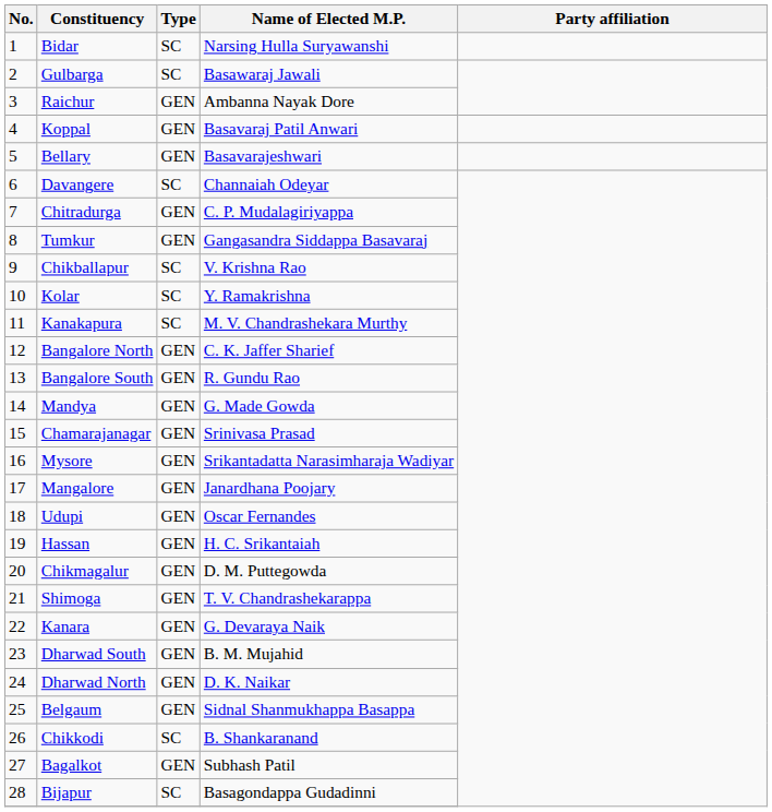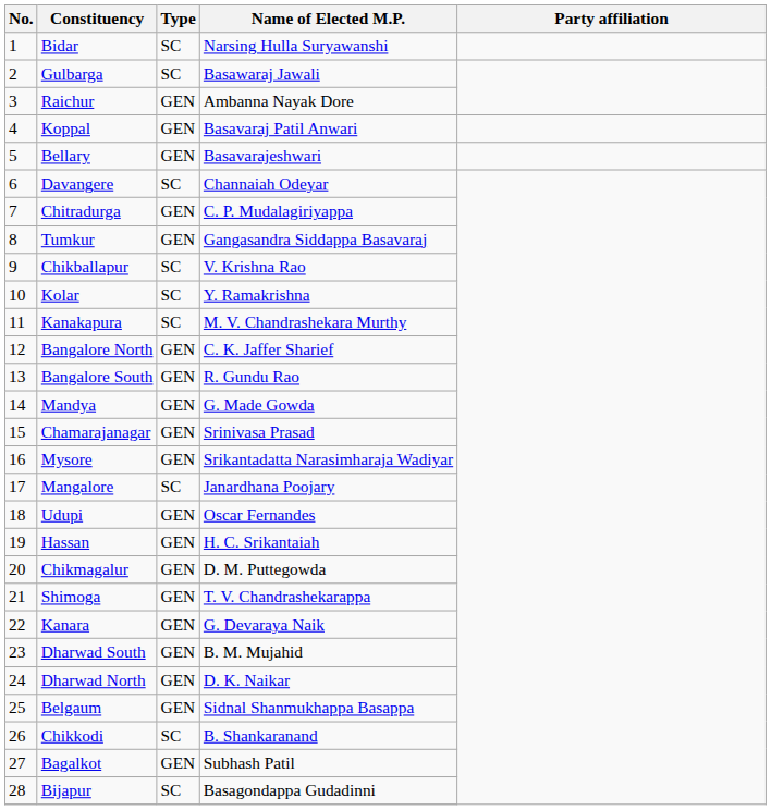 <table class="wikitable" style="font-size:95%;">
 <tr>
 <th>No.</th>
 <th>Constituency</th>
 <th>Type</th>
 <th>Name of Elected M.P.</th>
 <th colspan="2" style="width:18em">Party affiliation</th>
 </tr>
 <tr>
 <td>1</td>
 <td><a href='#'>Bidar</a></td>
 <td>SC</td>
 <td><a href='#'>Narsing Hulla Suryawanshi</a></td>
 <td></td>
 </tr>
 <tr>
 <td>2</td>
 <td><a href='#'>Gulbarga</a></td>
 <td>SC</td>
 <td><a href='#'>Basawaraj Jawali</a></td>
 </tr>
 <tr>
 <td>3</td>
 <td><a href='#'>Raichur</a></td>
 <td>GEN</td>
 <td>Ambanna Nayak Dore</td>
 </tr>
 <tr>
 <td>4</td>
 <td><a href='#'>Koppal</a></td>
 <td>GEN</td>
 <td><a href='#'>Basavaraj Patil Anwari</a></td>
 <td></td>
 </tr>
 <tr>
 <td>5</td>
 <td><a href='#'>Bellary</a></td>
 <td>GEN</td>
 <td><a href='#'>Basavarajeshwari</a></td>
 <td></td>
 </tr>
 <tr>
 <td>6</td>
 <td><a href='#'>Davangere</a></td>
 <td>SC</td>
 <td><a href='#'>Channaiah Odeyar</a></td>
 </tr>
 <tr>
 <td>7</td>
 <td><a href='#'>Chitradurga</a></td>
 <td>GEN</td>
 <td><a href='#'>C. P. Mudalagiriyappa</a></td>
 </tr>
 <tr>
 <td>8</td>
 <td><a href='#'>Tumkur</a></td>
 <td>GEN</td>
 <td><a href='#'>Gangasandra Siddappa Basavaraj</a></td>
 </tr>
 <tr>
 <td>9</td>
 <td><a href='#'>Chikballapur</a></td>
 <td>SC</td>
 <td><a href='#'>V. Krishna Rao</a></td>
 </tr>
 <tr>
 <td>10</td>
 <td><a href='#'>Kolar</a></td>
 <td>SC</td>
 <td><a href='#'>Y. Ramakrishna</a></td>
 </tr>
 <tr>
 <td>11</td>
 <td><a href='#'>Kanakapura</a></td>
 <td>SC</td>
 <td><a href='#'>M. V. Chandrashekara Murthy</a></td>
 </tr>
 <tr>
 <td>12</td>
 <td><a href='#'>Bangalore North</a></td>
 <td>GEN</td>
 <td><a href='#'>C. K. Jaffer Sharief</a></td>
 </tr>
 <tr>
 <td>13</td>
 <td><a href='#'>Bangalore South</a></td>
 <td>GEN</td>
 <td><a href='#'>R. Gundu Rao</a></td>
 </tr>
 <tr>
 <td>14</td>
 <td><a href='#'>Mandya</a></td>
 <td>GEN</td>
 <td><a href='#'>G. Made Gowda</a></td>
 </tr>
 <tr>
 <td>15</td>
 <td><a href='#'>Chamarajanagar</a></td>
 <td>GEN</td>
 <td><a href='#'>Srinivasa Prasad</a></td>
 </tr>
 <tr>
 <td>16</td>
 <td><a href='#'>Mysore</a></td>
 <td>GEN</td>
 <td><a href='#'>Srikantadatta Narasimharaja Wadiyar</a></td>
 </tr>
 <tr>
 <td>17</td>
 <td><a href='#'>Mangalore</a></td>
-<td>GEN</td>
+<td>SC</td>
 <td><a href='#'>Janardhana Poojary</a></td>
 </tr>
 <tr>
 <td>18</td>
 <td><a href='#'>Udupi</a></td>
 <td>GEN</td>
 <td><a href='#'>Oscar Fernandes</a></td>
 </tr>
 <tr>
 <td>19</td>
 <td><a href='#'>Hassan</a></td>
 <td>GEN</td>
 <td><a href='#'>H. C. Srikantaiah</a></td>
 </tr>
 <tr>
 <td>20</td>
 <td><a href='#'>Chikmagalur</a></td>
 <td>GEN</td>
 <td>D. M. Puttegowda</td>
 </tr>
 <tr>
 <td>21</td>
 <td><a href='#'>Shimoga</a></td>
 <td>GEN</td>
 <td><a href='#'>T. V. Chandrashekarappa</a></td>
 </tr>
 <tr>
 <td>22</td>
 <td><a href='#'>Kanara</a></td>
 <td>GEN</td>
 <td><a href='#'>G. Devaraya Naik</a></td>
 </tr>
 <tr>
 <td>23</td>
 <td><a href='#'>Dharwad South</a></td>
 <td>GEN</td>
 <td>B. M. Mujahid</td>
 </tr>
 <tr>
 <td>24</td>
 <td><a href='#'>Dharwad North</a></td>
 <td>GEN</td>
 <td><a href='#'>D. K. Naikar</a></td>
 </tr>
 <tr>
 <td>25</td>
 <td><a href='#'>Belgaum</a></td>
 <td>GEN</td>
 <td><a href='#'>Sidnal Shanmukhappa Basappa</a></td>
 </tr>
 <tr>
 <td>26</td>
 <td><a href='#'>Chikkodi</a></td>
 <td>SC</td>
 <td><a href='#'>B. Shankaranand</a></td>
 </tr>
 <tr>
 <td>27</td>
 <td><a href='#'>Bagalkot</a></td>
 <td>GEN</td>
 <td>Subhash Patil</td>
 </tr>
 <tr>
 <td>28</td>
 <td><a href='#'>Bijapur</a></td>
 <td>SC</td>
 <td>Basagondappa Gudadinni</td>
 </tr>
 <tr>
 </tr>
 </table>
